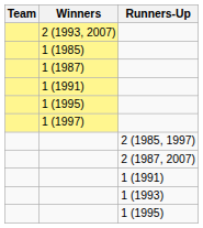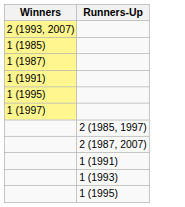 <table class="wikitable">
 <tr>
-<th>Team</th>
 <th>Winners</th>
 <th>Runners-Up</th>
 </tr>
 <tr>
-<td style="background:#fff68f;"></td>
 <td style="background:#fff68f;">2 (1993, 2007)</td>
 <td></td>
 </tr>
 <tr>
-<td style="background:#fff68f;"></td>
 <td style="background:#fff68f;">1 (1985)</td>
 <td></td>
 </tr>
 <tr>
-<td style="background:#fff68f;"></td>
 <td style="background:#fff68f;">1 (1987)</td>
 <td></td>
 </tr>
 <tr>
-<td style="background:#fff68f;"></td>
 <td style="background:#fff68f;">1 (1991)</td>
 <td></td>
 </tr>
 <tr>
-<td style="background:#fff68f;"></td>
 <td style="background:#fff68f;">1 (1995)</td>
 <td></td>
 </tr>
 <tr>
-<td style="background:#fff68f;"></td>
 <td style="background:#fff68f;">1 (1997)</td>
 <td></td>
 </tr>
 <tr>
 <td></td>
-<td></td>
 <td>2 (1985, 1997)</td>
 </tr>
 <tr>
-<td></td>
 <td></td>
 <td>2 (1987, 2007)</td>
 </tr>
 <tr>
 <td></td>
-<td></td>
 <td>1 (1991)</td>
 </tr>
 <tr>
-<td></td>
 <td></td>
 <td>1 (1993)</td>
 </tr>
 <tr>
 <td></td>
-<td></td>
 <td>1 (1995)</td>
 </tr>
 </table>
